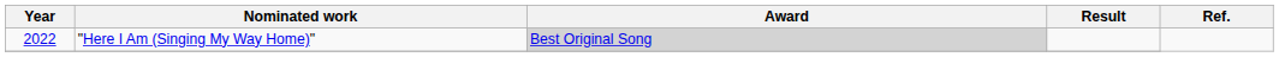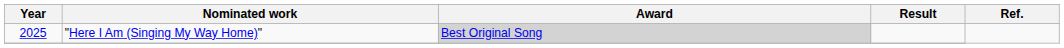 <table class="wikitable" style="width:70%;">
 <tr>
 <th style="width:3%;">Year</th>
 <th style="width:20%;">Nominated work</th>
 <th style="width:23%;">Award</th>
 <th style="width:5%;">Result</th>
 <th style="width:5%;">Ref.</th>
 </tr>
 <tr>
-<td align="center"><a href='#'>2022</a></td>
+<td align="center"><a href='#'>2025</a></td>
 <td>"<a href='#'>Here I Am (Singing My Way Home)</a>"</td>
 <td style="background: lightgrey;"><a href='#'>Best Original Song</a></td>
 <td></td>
 <td rowspan="3" align="center"></td>
 </tr>
 <tr>
 </tr>
 </table>
